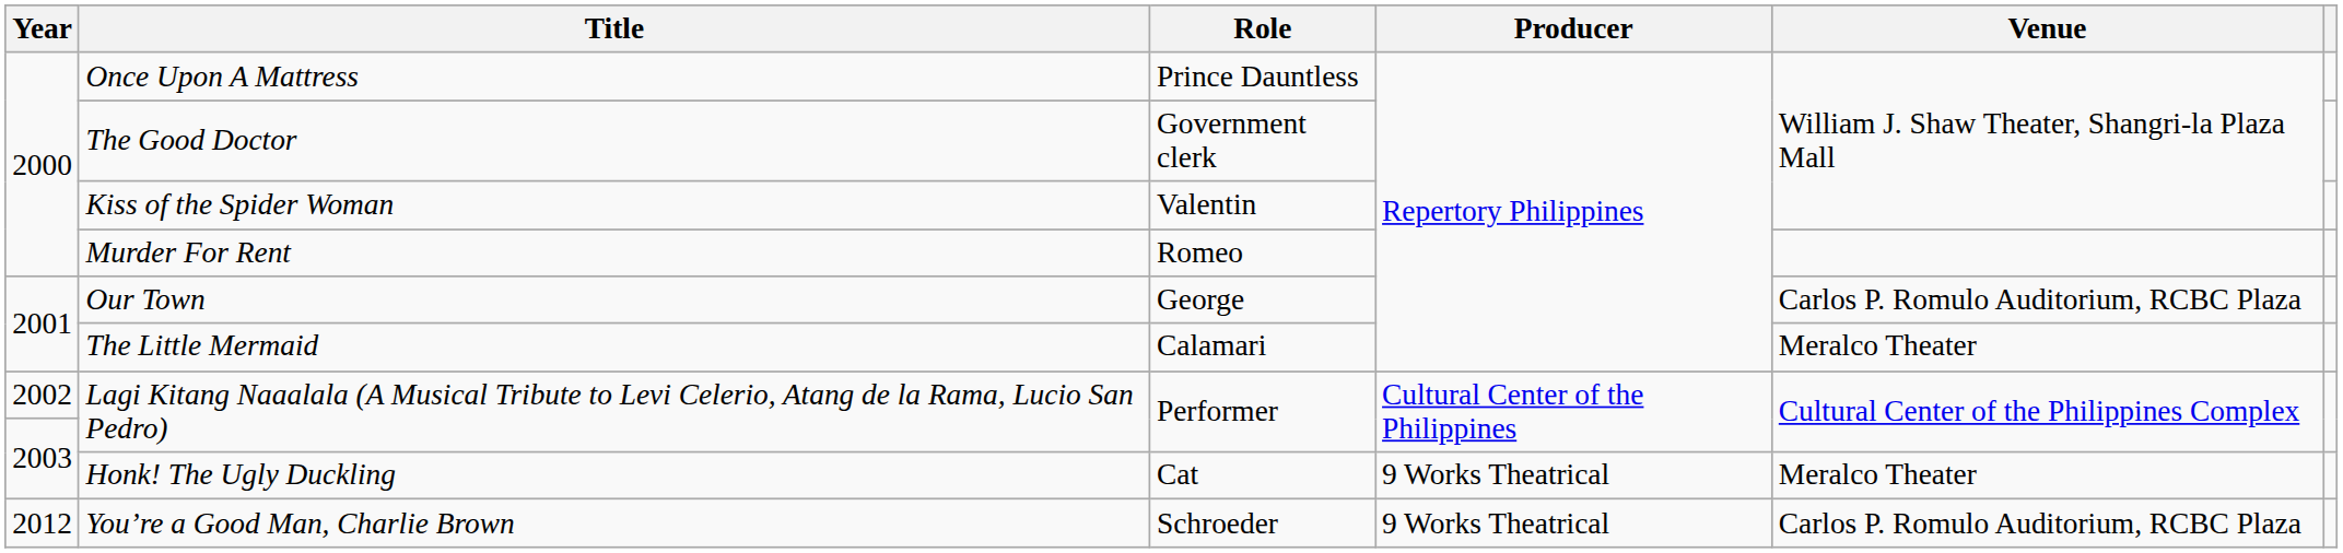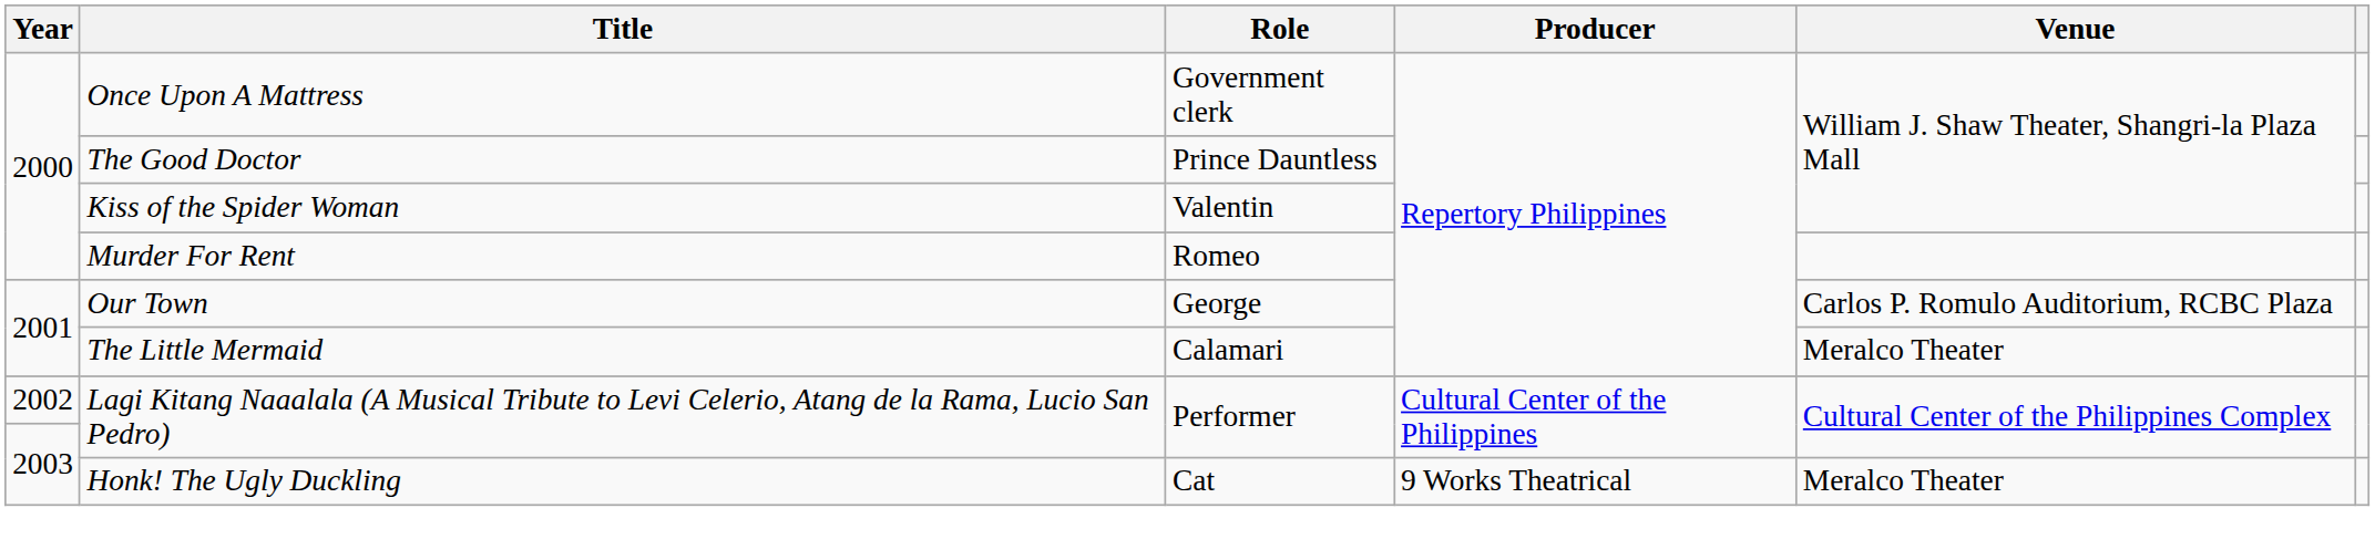 <table class="wikitable sortable">
 <tr>
 <th>Year</th>
 <th>Title</th>
 <th>Role</th>
 <th>Producer</th>
 <th>Venue</th>
 <th></th>
 </tr>
 <tr>
 <td rowspan="4">2000</td>
 <td><em>Once Upon A Mattress</em></td>
-<td>Prince Dauntless</td>
+<td>Government clerk</td>
 <td rowspan="6"><a href='#'>Repertory Philippines</a></td>
 <td rowspan="3">William J. Shaw Theater, Shangri-la Plaza Mall</td>
 <td></td>
 </tr>
 <tr>
 <td><em>The Good Doctor</em></td>
-<td>Government clerk</td>
+<td>Prince Dauntless</td>
 <td></td>
 </tr>
 <tr>
 <td><em>Kiss of the Spider Woman</em></td>
 <td>Valentin</td>
 <td></td>
 </tr>
 <tr>
 <td><em>Murder For Rent</em></td>
 <td>Romeo</td>
 <td></td>
 <td></td>
 </tr>
 <tr>
 <td rowspan="2">2001</td>
 <td><em>Our Town</em></td>
 <td>George</td>
 <td>Carlos P. Romulo Auditorium, RCBC Plaza</td>
 <td></td>
 </tr>
 <tr>
 <td><em>The Little Mermaid</em></td>
 <td>Calamari</td>
 <td>Meralco Theater</td>
 <td></td>
 </tr>
 <tr>
 <td>2002</td>
 <td rowspan="2"><em>Lagi Kitang Naaalala (A Musical Tribute to Levi Celerio, Atang de la Rama, Lucio San Pedro)</em></td>
 <td rowspan="2">Performer</td>
 <td rowspan="2"><a href='#'>Cultural Center of the Philippines</a></td>
 <td rowspan="2"><a href='#'>Cultural Center of the Philippines Complex</a></td>
 <td rowspan="2"></td>
 </tr>
 <tr>
 <td rowspan="2">2003</td>
 </tr>
 <tr>
 <td><em>Honk! The Ugly Duckling</em></td>
 <td>Cat</td>
 <td>9 Works Theatrical</td>
 <td>Meralco Theater</td>
 <td></td>
 </tr>
-<tr>
-<td>2012</td>
-<td><em>You’re a Good Man, Charlie Brown</em></td>
-<td>Schroeder</td>
-<td>9 Works Theatrical</td>
-<td>Carlos P. Romulo Auditorium, RCBC Plaza</td>
-<td></td>
-</tr>
 </table>
